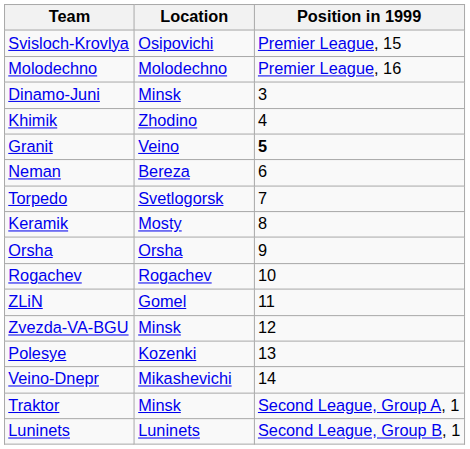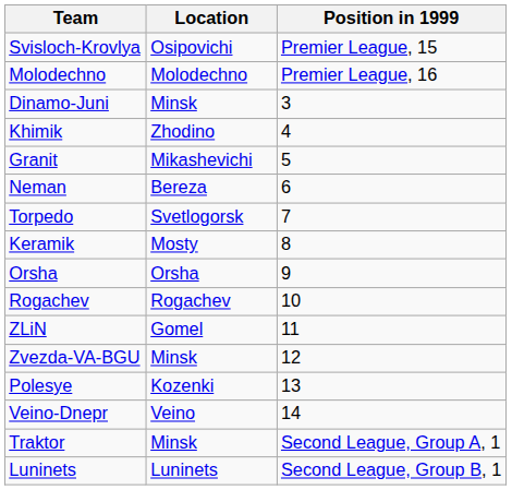 <table class="wikitable sortable" style="text-align:left">
 <tr>
 <th width=120>Team</th>
 <th width=110>Location</th>
 <th data-sort-type="number">Position in 1999</th>
 </tr>
 <tr>
 <td><a href='#'>Svisloch-Krovlya</a></td>
 <td><a href='#'>Osipovichi</a></td>
 <td><a href='#'>Premier League</a>, 15</td>
 </tr>
 <tr>
 <td><a href='#'>Molodechno</a></td>
 <td><a href='#'>Molodechno</a></td>
 <td><a href='#'>Premier League</a>, 16</td>
 </tr>
 <tr>
 <td><a href='#'>Dinamo-Juni</a></td>
 <td><a href='#'>Minsk</a></td>
 <td>3</td>
 </tr>
 <tr>
 <td><a href='#'>Khimik</a></td>
 <td><a href='#'>Zhodino</a></td>
 <td>4</td>
 </tr>
 <tr>
 <td><a href='#'>Granit</a></td>
-<td><a href='#'>Veino</a></td>
-<td><strong>5</strong></td>
+<td><a href='#'>Mikashevichi</a></td>
+<td>5</td>
 </tr>
 <tr>
 <td><a href='#'>Neman</a></td>
 <td><a href='#'>Bereza</a></td>
 <td>6</td>
 </tr>
 <tr>
 <td><a href='#'>Torpedo</a></td>
 <td><a href='#'>Svetlogorsk</a></td>
 <td>7</td>
 </tr>
 <tr>
 <td><a href='#'>Keramik</a></td>
 <td><a href='#'>Mosty</a></td>
 <td>8</td>
 </tr>
 <tr>
 <td><a href='#'>Orsha</a></td>
 <td><a href='#'>Orsha</a></td>
 <td>9</td>
 </tr>
 <tr>
 <td><a href='#'>Rogachev</a></td>
 <td><a href='#'>Rogachev</a></td>
 <td>10</td>
 </tr>
 <tr>
 <td><a href='#'>ZLiN</a></td>
 <td><a href='#'>Gomel</a></td>
 <td>11</td>
 </tr>
 <tr>
 <td><a href='#'>Zvezda-VA-BGU</a></td>
 <td><a href='#'>Minsk</a></td>
 <td>12</td>
 </tr>
 <tr>
 <td><a href='#'>Polesye</a></td>
 <td><a href='#'>Kozenki</a></td>
 <td>13</td>
 </tr>
 <tr>
 <td><a href='#'>Veino-Dnepr</a></td>
-<td><a href='#'>Mikashevichi</a></td>
+<td><a href='#'>Veino</a></td>
 <td>14</td>
 </tr>
 <tr>
 <td><a href='#'>Traktor</a></td>
 <td><a href='#'>Minsk</a></td>
 <td><a href='#'>Second League, Group A</a>, 1</td>
 </tr>
 <tr>
 <td><a href='#'>Luninets</a></td>
 <td><a href='#'>Luninets</a></td>
 <td><a href='#'>Second League, Group B</a>, 1</td>
 </tr>
 </table>
